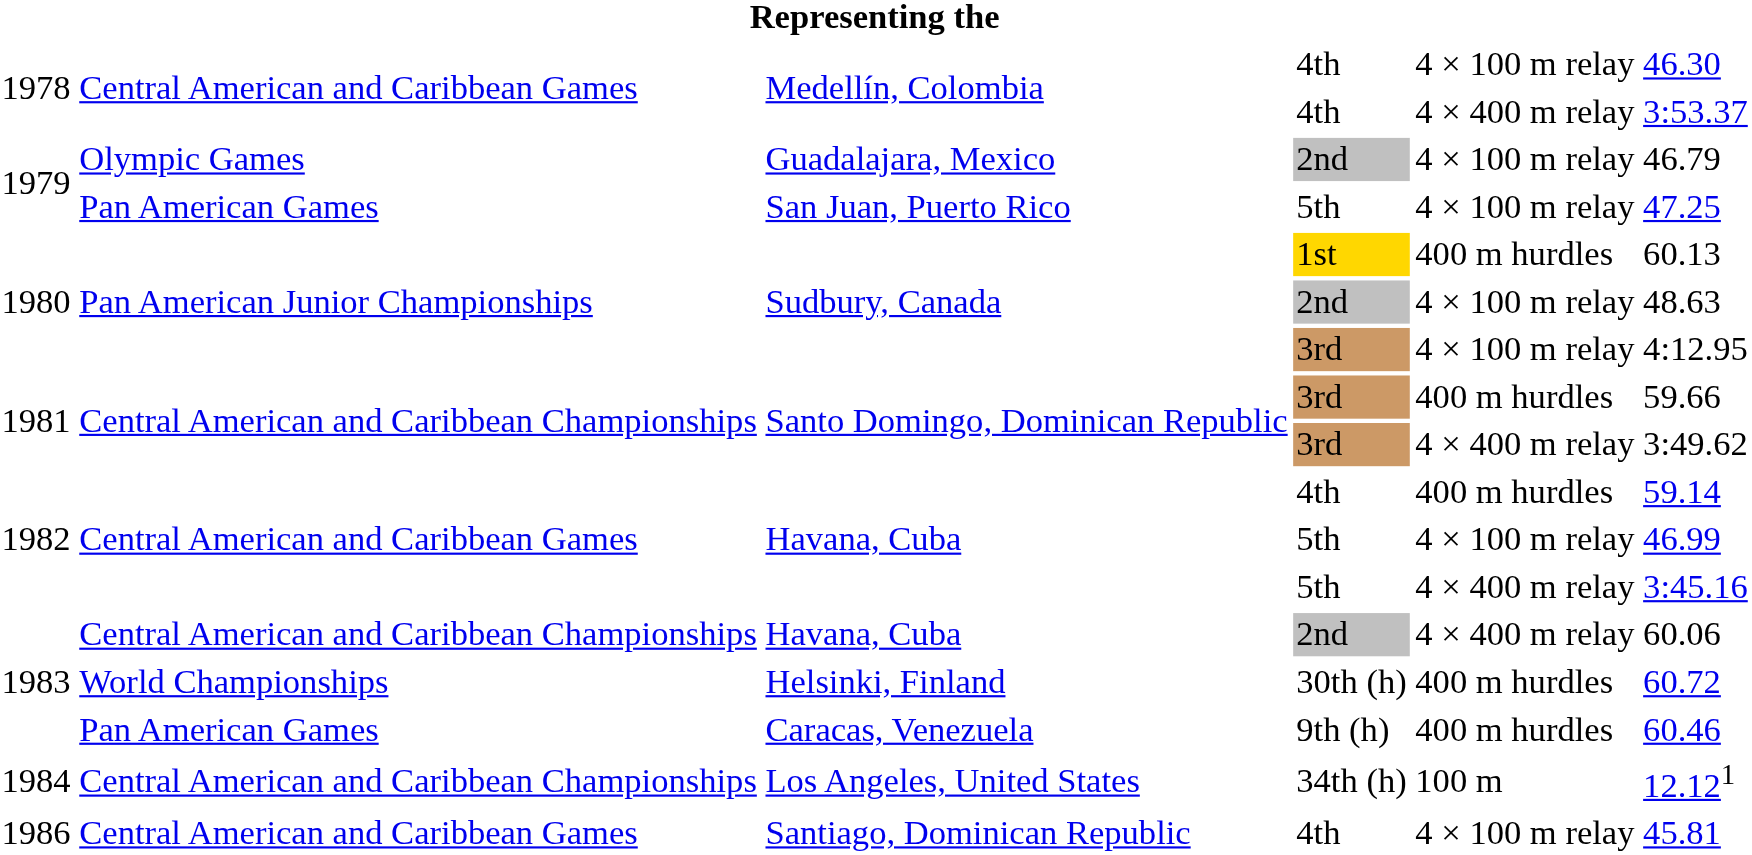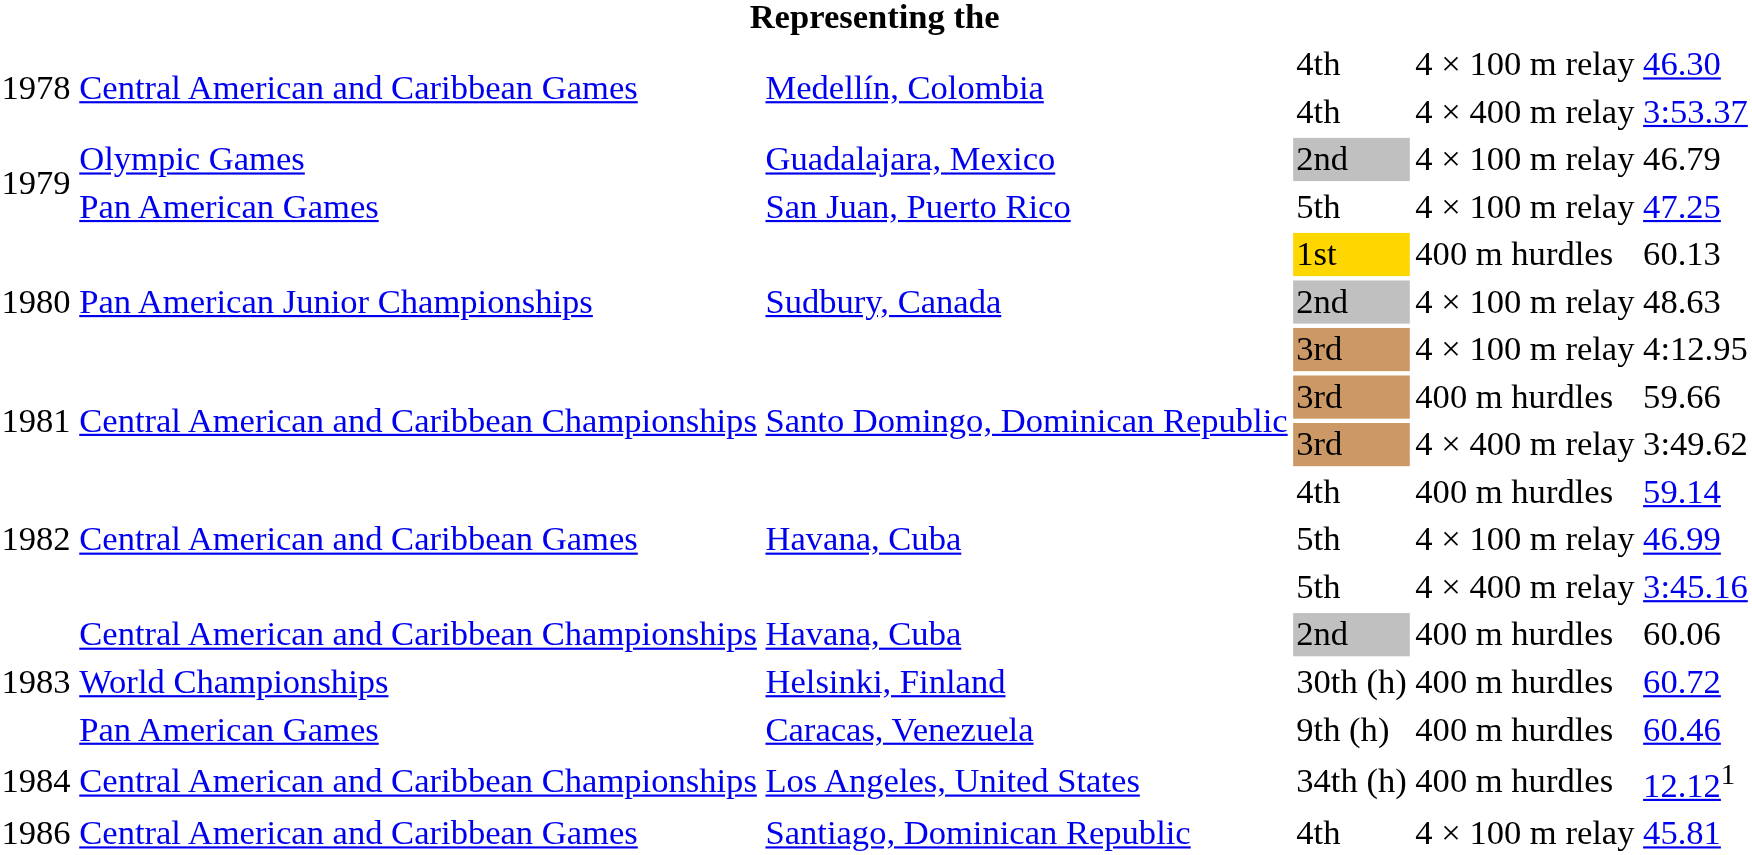 <table>
 <tr>
 <th colspan="6">Representing the </th>
 </tr>
 <tr>
 <td rowspan=2>1978</td>
 <td rowspan=2><a href='#'>Central American and Caribbean Games</a></td>
 <td rowspan=2><a href='#'>Medellín, Colombia</a></td>
 <td>4th</td>
 <td>4 × 100 m relay</td>
 <td><a href='#'>46.30</a></td>
 </tr>
 <tr>
 <td>4th</td>
 <td>4 × 400 m relay</td>
 <td><a href='#'>3:53.37</a></td>
 </tr>
 <tr>
 <td rowspan=2>1979</td>
 <td><a href='#'>Olympic Games</a></td>
 <td><a href='#'>Guadalajara, Mexico</a></td>
 <td bgcolor=silver>2nd</td>
 <td>4 × 100 m relay</td>
 <td>46.79</td>
 </tr>
 <tr>
 <td><a href='#'>Pan American Games</a></td>
 <td><a href='#'>San Juan, Puerto Rico</a></td>
 <td>5th</td>
 <td>4 × 100 m relay</td>
 <td><a href='#'>47.25</a></td>
 </tr>
 <tr>
 <td rowspan=3>1980</td>
 <td rowspan=3><a href='#'>Pan American Junior Championships</a></td>
 <td rowspan=3><a href='#'>Sudbury, Canada</a></td>
 <td bgcolor=gold>1st</td>
 <td>400 m hurdles</td>
 <td>60.13</td>
 </tr>
 <tr>
 <td bgcolor=silver>2nd</td>
 <td>4 × 100 m relay</td>
 <td>48.63</td>
 </tr>
 <tr>
 <td bgcolor=cc9966>3rd</td>
 <td>4 × 100 m relay</td>
 <td>4:12.95</td>
 </tr>
 <tr>
 <td rowspan=2>1981</td>
 <td rowspan=2><a href='#'>Central American and Caribbean Championships</a></td>
 <td rowspan=2><a href='#'>Santo Domingo, Dominican Republic</a></td>
 <td bgcolor=cc9966>3rd</td>
 <td>400 m hurdles</td>
 <td>59.66</td>
 </tr>
 <tr>
 <td bgcolor=cc9966>3rd</td>
 <td>4 × 400 m relay</td>
 <td>3:49.62</td>
 </tr>
 <tr>
 <td rowspan=3>1982</td>
 <td rowspan=3><a href='#'>Central American and Caribbean Games</a></td>
 <td rowspan=3><a href='#'>Havana, Cuba</a></td>
 <td>4th</td>
 <td>400 m hurdles</td>
 <td><a href='#'>59.14</a></td>
 </tr>
 <tr>
 <td>5th</td>
 <td>4 × 100 m relay</td>
 <td><a href='#'>46.99</a></td>
 </tr>
 <tr>
 <td>5th</td>
 <td>4 × 400 m relay</td>
 <td><a href='#'>3:45.16</a></td>
 </tr>
 <tr>
 <td rowspan=3>1983</td>
 <td><a href='#'>Central American and Caribbean Championships</a></td>
 <td><a href='#'>Havana, Cuba</a></td>
 <td bgcolor=silver>2nd</td>
-<td>4 × 400 m relay</td>
+<td>400 m hurdles</td>
 <td>60.06</td>
 </tr>
 <tr>
 <td><a href='#'>World Championships</a></td>
 <td><a href='#'>Helsinki, Finland</a></td>
 <td>30th (h)</td>
 <td>400 m hurdles</td>
 <td><a href='#'>60.72</a></td>
 </tr>
 <tr>
 <td><a href='#'>Pan American Games</a></td>
 <td><a href='#'>Caracas, Venezuela</a></td>
 <td>9th (h)</td>
 <td>400 m hurdles</td>
 <td><a href='#'>60.46</a></td>
 </tr>
 <tr>
 <td>1984</td>
 <td><a href='#'>Central American and Caribbean Championships</a></td>
 <td><a href='#'>Los Angeles, United States</a></td>
 <td>34th (h)</td>
-<td>100 m</td>
+<td>400 m hurdles</td>
 <td><a href='#'>12.12</a><sup>1</sup></td>
 </tr>
 <tr>
 <td>1986</td>
 <td><a href='#'>Central American and Caribbean Games</a></td>
 <td><a href='#'>Santiago, Dominican Republic</a></td>
 <td>4th</td>
 <td>4 × 100 m relay</td>
 <td><a href='#'>45.81</a></td>
 </tr>
 </table>
